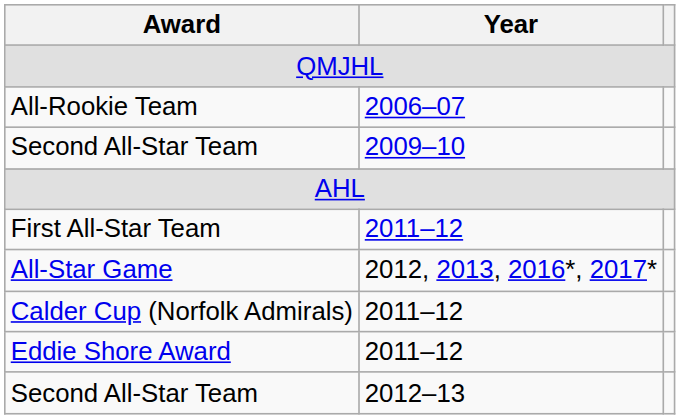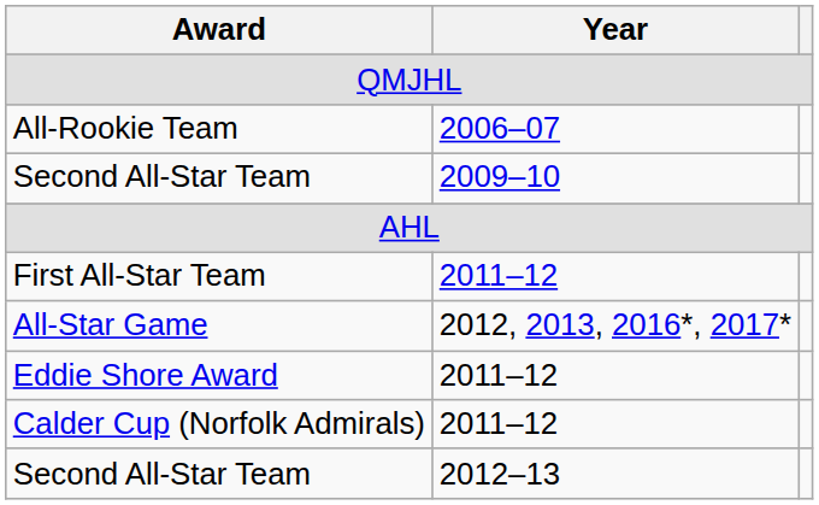 <table class="wikitable">
 <tr>
 <th>Award</th>
 <th>Year</th>
 <th></th>
 </tr>
 <tr ALIGN="center" bgcolor="#e0e0e0">
 <td colspan="3"><a href='#'>QMJHL</a></td>
 </tr>
 <tr>
 <td>All-Rookie Team</td>
 <td><a href='#'>2006–07</a></td>
 <td></td>
 </tr>
 <tr>
 <td>Second All-Star Team</td>
 <td><a href='#'>2009–10</a></td>
 <td></td>
 </tr>
 <tr ALIGN="center" bgcolor="#e0e0e0">
 <td colspan="3"><a href='#'>AHL</a></td>
 </tr>
 <tr>
 <td>First All-Star Team</td>
 <td><a href='#'>2011–12</a></td>
 <td></td>
 </tr>
 <tr>
 <td><a href='#'>All-Star Game</a></td>
 <td>2012, <a href='#'>2013</a>, <a href='#'>2016</a>*, <a href='#'>2017</a>*</td>
 <td></td>
 </tr>
 <tr>
-<td><a href='#'>Calder Cup</a> (Norfolk Admirals)</td>
+<td><a href='#'>Eddie Shore Award</a></td>
 <td>2011–12</td>
 <td></td>
 </tr>
 <tr>
-<td><a href='#'>Eddie Shore Award</a></td>
+<td><a href='#'>Calder Cup</a> (Norfolk Admirals)</td>
 <td>2011–12</td>
 <td></td>
 </tr>
 <tr>
 <td>Second All-Star Team</td>
 <td>2012–13</td>
 <td></td>
 </tr>
 </table>
